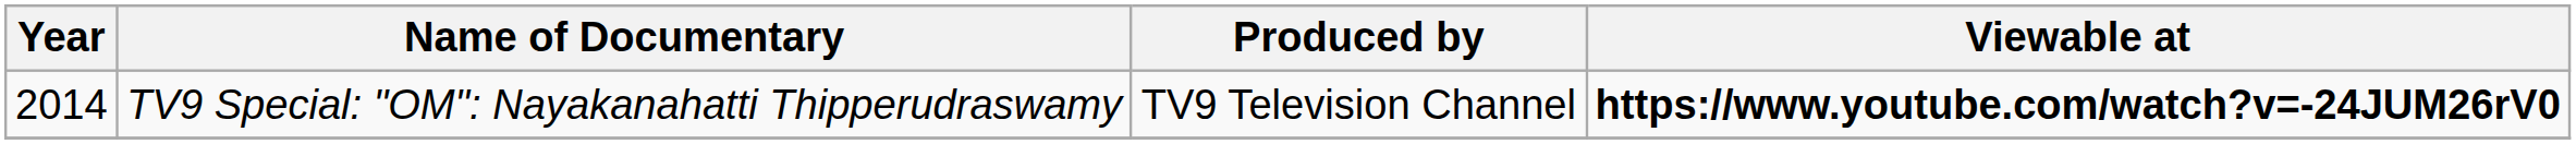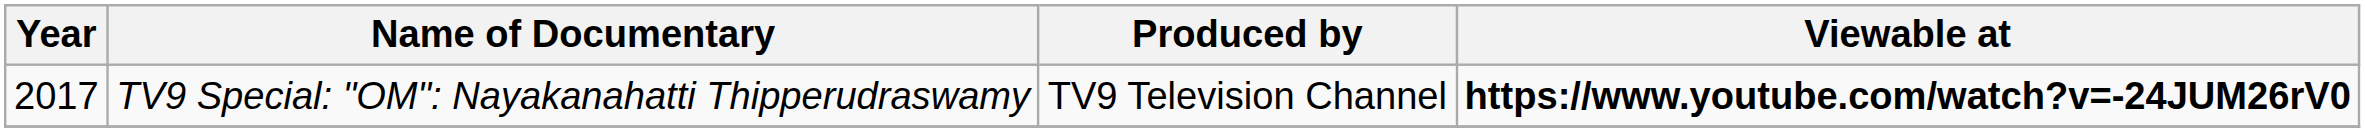 <table class="wikitable">
 <tr style="background:#ccc; text-align:center;">
 <th>Year</th>
 <th>Name of Documentary</th>
 <th>Produced by</th>
 <th>Viewable at</th>
 </tr>
 <tr>
-<td>2014</td>
+<td>2017</td>
 <td><em>TV9 Special: "OM": Nayakanahatti Thipperudraswamy</em></td>
 <td>TV9 Television Channel</td>
 <td><strong>https://www.youtube.com/watch?v=-24JUM26rV0</strong></td>
 </tr>
 <tr>
 </tr>
 </table>
